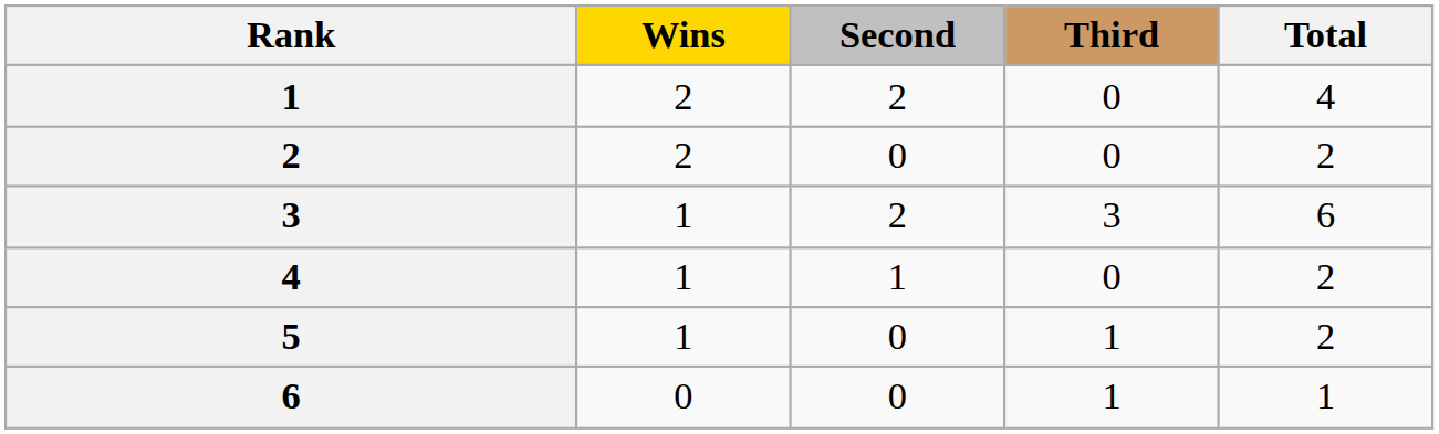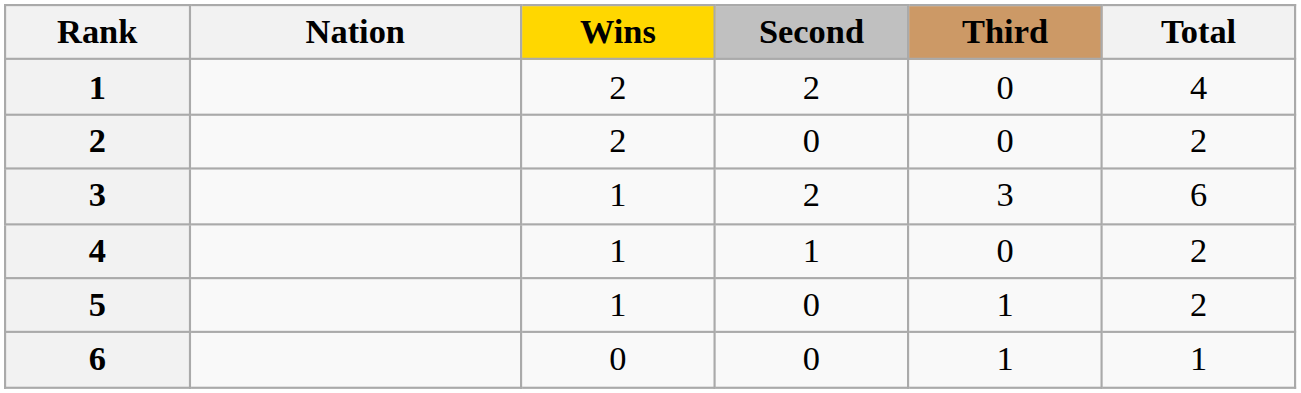 <table class="wikitable collapsible autocollapse plainrowheaders" width="68%" style="text-align:center;">
 <tr>
 <th width="100px" class="hintergrundfarbe5">Rank</th>
+<th width="200px" class="hintergrundfarbe6">Nation</th>
 <th style="background:    gold; width:15%">Wins</th>
 <th style="background:  silver; width:15%">Second</th>
 <th style="background: #CC9966; width:15%">Third</th>
 <th class="hintergrundfarbe6" style="width:15%">Total</th>
 </tr>
 <tr>
 <th>1</th>
+<td style="text-align:left"></td>
 <td>2</td>
 <td>2</td>
 <td>0</td>
 <td>4</td>
 </tr>
 <tr>
 <th>2</th>
+<td style="text-align:left"></td>
 <td>2</td>
 <td>0</td>
 <td>0</td>
 <td>2</td>
 </tr>
 <tr>
 <th>3</th>
+<td style="text-align:left"></td>
 <td>1</td>
 <td>2</td>
 <td>3</td>
 <td>6</td>
 </tr>
 <tr>
 <th>4</th>
+<td style="text-align:left"></td>
 <td>1</td>
 <td>1</td>
 <td>0</td>
 <td>2</td>
 </tr>
 <tr>
 <th>5</th>
+<td style="text-align:left"></td>
 <td>1</td>
 <td>0</td>
 <td>1</td>
 <td>2</td>
 </tr>
 <tr>
 <th>6</th>
+<td style="text-align:left"><br></td>
 <td>0</td>
 <td>0</td>
 <td>1</td>
 <td>1</td>
 </tr>
 </table>
